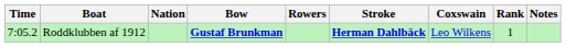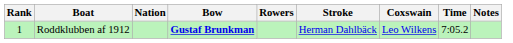 <table class="wikitable sortable" style="text-align:center">
 <tr>
-<th>Time</th>
+<th>Rank</th>
 <th>Boat</th>
 <th>Nation</th>
 <th>Bow</th>
 <th>Rowers</th>
 <th>Stroke</th>
 <th>Coxswain</th>
-<th>Rank</th>
+<th>Time</th>
 <th>Notes</th>
 </tr>
 <tr bgcolor=bbf3bb>
-<td>7:05.2</td>
+<td>1</td>
 <td align=left>Roddklubben af 1912</td>
 <td align=left></td>
 <td align=left><strong><a href='#'>Gustaf Brunkman</a></strong></td>
 <td align=left></td>
-<td align=left><strong><a href='#'>Herman Dahlbäck</a></strong></td>
+<td align=left><a href='#'>Herman Dahlbäck</a></td>
 <td align=left><a href='#'>Leo Wilkens</a></td>
-<td>1</td>
+<td>7:05.2</td>
 <td></td>
 </tr>
 </table>
